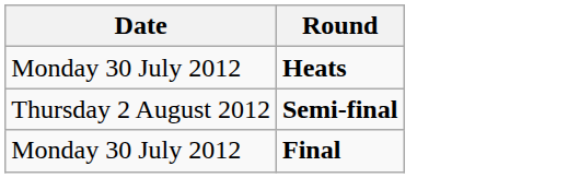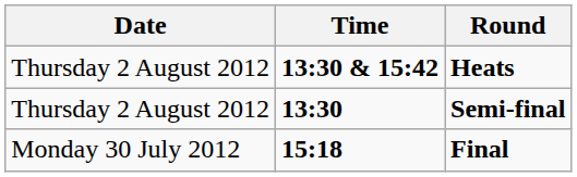 <table class="wikitable">
 <tr>
 <th>Date</th>
+<th>Time</th>
 <th>Round</th>
 </tr>
 <tr>
-<td>Monday 30 July 2012</td>
+<td>Thursday 2 August 2012</td>
+<td><strong>13:30 & 15:42</strong></td>
 <td><strong>Heats</strong></td>
 </tr>
 <tr>
 <td>Thursday 2 August 2012</td>
+<td><strong>13:30</strong></td>
 <td><strong>Semi-final</strong></td>
 </tr>
 <tr>
 <td>Monday 30 July 2012</td>
+<td><strong>15:18</strong></td>
 <td><strong>Final</strong></td>
 </tr>
 </table>
